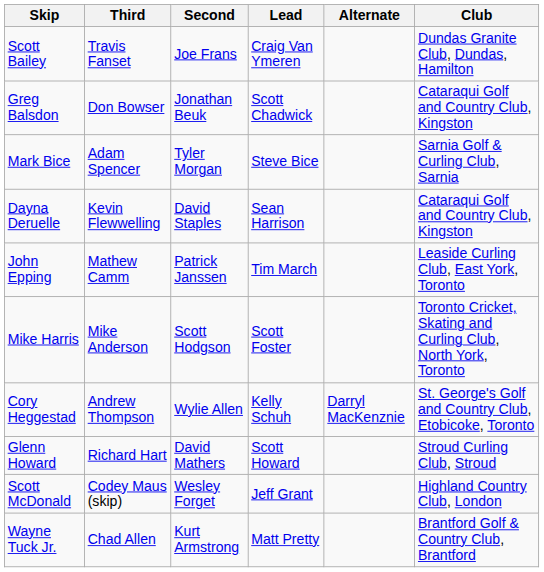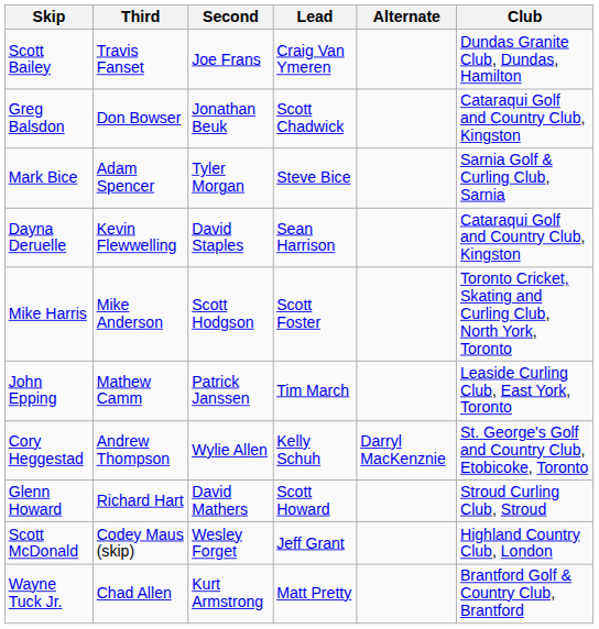 <table class="wikitable">
 <tr>
 <th>Skip</th>
 <th>Third</th>
 <th>Second</th>
 <th>Lead</th>
 <th>Alternate</th>
 <th>Club</th>
 </tr>
 <tr>
 <td><a href='#'>Scott Bailey</a></td>
 <td><a href='#'>Travis Fanset</a></td>
 <td><a href='#'>Joe Frans</a></td>
 <td><a href='#'>Craig Van Ymeren</a></td>
 <td></td>
 <td><a href='#'>Dundas Granite Club</a>, <a href='#'>Dundas</a>, <a href='#'>Hamilton</a></td>
 </tr>
 <tr>
 <td><a href='#'>Greg Balsdon</a></td>
 <td><a href='#'>Don Bowser</a></td>
 <td><a href='#'>Jonathan Beuk</a></td>
 <td><a href='#'>Scott Chadwick</a></td>
 <td></td>
 <td><a href='#'>Cataraqui Golf and Country Club</a>, <a href='#'>Kingston</a></td>
 </tr>
 <tr>
 <td><a href='#'>Mark Bice</a></td>
 <td><a href='#'>Adam Spencer</a></td>
 <td><a href='#'>Tyler Morgan</a></td>
 <td><a href='#'>Steve Bice</a></td>
 <td></td>
 <td><a href='#'>Sarnia Golf & Curling Club</a>, <a href='#'>Sarnia</a></td>
 </tr>
 <tr>
 <td><a href='#'>Dayna Deruelle</a></td>
 <td><a href='#'>Kevin Flewwelling</a></td>
 <td><a href='#'>David Staples</a></td>
 <td><a href='#'>Sean Harrison</a></td>
 <td></td>
 <td><a href='#'>Cataraqui Golf and Country Club</a>, <a href='#'>Kingston</a></td>
 </tr>
 <tr>
+<td><a href='#'>Mike Harris</a></td>
+<td><a href='#'>Mike Anderson</a></td>
+<td><a href='#'>Scott Hodgson</a></td>
+<td><a href='#'>Scott Foster</a></td>
+<td></td>
+<td><a href='#'>Toronto Cricket, Skating and Curling Club</a>, <a href='#'>North York</a>, <a href='#'>Toronto</a></td>
+</tr>
+<tr>
 <td><a href='#'>John Epping</a></td>
 <td><a href='#'>Mathew Camm</a></td>
 <td><a href='#'>Patrick Janssen</a></td>
 <td><a href='#'>Tim March</a></td>
 <td></td>
 <td><a href='#'>Leaside Curling Club</a>, <a href='#'>East York</a>, <a href='#'>Toronto</a></td>
-</tr>
-<tr>
-<td><a href='#'>Mike Harris</a></td>
-<td><a href='#'>Mike Anderson</a></td>
-<td><a href='#'>Scott Hodgson</a></td>
-<td><a href='#'>Scott Foster</a></td>
-<td></td>
-<td><a href='#'>Toronto Cricket, Skating and Curling Club</a>, <a href='#'>North York</a>, <a href='#'>Toronto</a></td>
 </tr>
 <tr>
 <td><a href='#'>Cory Heggestad</a></td>
 <td><a href='#'>Andrew Thompson</a></td>
 <td><a href='#'>Wylie Allen</a></td>
 <td><a href='#'>Kelly Schuh</a></td>
 <td><a href='#'>Darryl MacKenznie</a></td>
 <td><a href='#'>St. George's Golf and Country Club</a>, <a href='#'>Etobicoke</a>, <a href='#'>Toronto</a></td>
 </tr>
 <tr>
 <td><a href='#'>Glenn Howard</a></td>
 <td><a href='#'>Richard Hart</a></td>
 <td><a href='#'>David Mathers</a></td>
 <td><a href='#'>Scott Howard</a></td>
 <td></td>
 <td><a href='#'>Stroud Curling Club</a>, <a href='#'>Stroud</a></td>
 </tr>
 <tr>
 <td><a href='#'>Scott McDonald</a></td>
 <td><a href='#'>Codey Maus</a> (skip)</td>
 <td><a href='#'>Wesley Forget</a></td>
 <td><a href='#'>Jeff Grant</a></td>
 <td></td>
 <td><a href='#'>Highland Country Club</a>, <a href='#'>London</a></td>
 </tr>
 <tr>
 <td><a href='#'>Wayne Tuck Jr.</a></td>
 <td><a href='#'>Chad Allen</a></td>
 <td><a href='#'>Kurt Armstrong</a></td>
 <td><a href='#'>Matt Pretty</a></td>
 <td></td>
 <td><a href='#'>Brantford Golf & Country Club</a>, <a href='#'>Brantford</a></td>
 </tr>
 </table>
